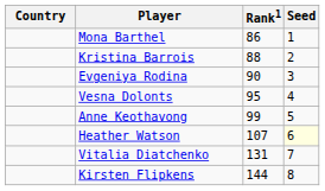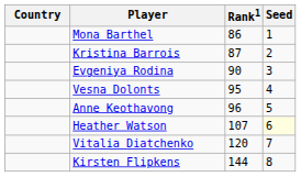 <table class="sortable wikitable">
 <tr>
 <th width="70">Country</th>
 <th width="175">Player</th>
 <th>Rank<sup>1</sup></th>
 <th>Seed</th>
 </tr>
 <tr>
 <td></td>
 <td><a href='#'>Mona Barthel</a></td>
 <td>86</td>
 <td>1</td>
 </tr>
 <tr>
 <td></td>
 <td><a href='#'>Kristina Barrois</a></td>
-<td>88</td>
+<td>87</td>
 <td>2</td>
 </tr>
 <tr>
 <td></td>
 <td><a href='#'>Evgeniya Rodina</a></td>
 <td>90</td>
 <td>3</td>
 </tr>
 <tr>
 <td></td>
 <td><a href='#'>Vesna Dolonts</a></td>
 <td>95</td>
 <td>4</td>
 </tr>
 <tr>
 <td></td>
 <td><a href='#'>Anne Keothavong</a></td>
-<td>99</td>
+<td>96</td>
 <td>5</td>
 </tr>
 <tr>
 <td></td>
 <td><a href='#'>Heather Watson</a></td>
 <td>107</td>
 <td style="background: lightyellow;">6</td>
 </tr>
 <tr>
 <td></td>
 <td><a href='#'>Vitalia Diatchenko</a></td>
-<td>131</td>
+<td>120</td>
 <td>7</td>
 </tr>
 <tr>
 <td></td>
 <td><a href='#'>Kirsten Flipkens</a></td>
 <td>144</td>
 <td>8</td>
 </tr>
 </table>
